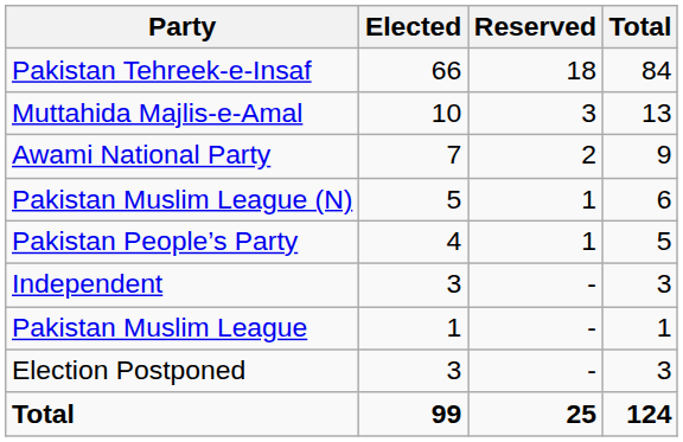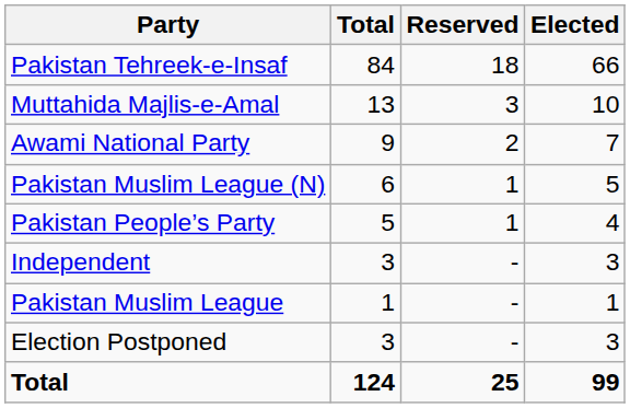 <table class="wikitable sortable" style="text-align:left">
 <tr>
 <th>Party</th>
+<th>Total</th>
+<th>Reserved</th>
 <th>Elected</th>
-<th>Reserved</th>
-<th>Total</th>
 </tr>
 <tr>
 <td><a href='#'>Pakistan Tehreek-e-Insaf</a></td>
+<td align=right>84</td>
+<td align=right>18</td>
 <td align=right>66</td>
-<td align=right>18</td>
-<td align=right>84</td>
 </tr>
 <tr>
 <td><a href='#'>Muttahida Majlis-e-Amal</a></td>
+<td align=right>13</td>
+<td align=right>3</td>
 <td align=right>10</td>
-<td align=right>3</td>
-<td align=right>13</td>
 </tr>
 <tr>
 <td><a href='#'>Awami National Party</a></td>
+<td align=right>9</td>
+<td align=right>2</td>
 <td align=right>7</td>
-<td align=right>2</td>
-<td align=right>9</td>
 </tr>
 <tr>
 <td><a href='#'>Pakistan Muslim League (N)</a></td>
+<td align=right>6</td>
+<td align=right>1</td>
 <td align=right>5</td>
-<td align=right>1</td>
-<td align=right>6</td>
 </tr>
 <tr>
 <td><a href='#'>Pakistan People’s Party</a></td>
+<td align=right>5</td>
+<td align=right>1</td>
 <td align=right>4</td>
-<td align=right>1</td>
-<td align=right>5</td>
 </tr>
 <tr>
 <td><a href='#'>Independent</a></td>
 <td align=right>3</td>
 <td align=right>-</td>
 <td align=right>3</td>
 </tr>
 <tr>
 <td><a href='#'>Pakistan Muslim League</a></td>
 <td align=right>1</td>
 <td align=right>-</td>
 <td align=right>1</td>
 </tr>
 <tr>
 <td>Election Postponed</td>
 <td align=right>3</td>
 <td align=right>-</td>
 <td align=right>3</td>
 </tr>
 <tr>
 <td><strong>Total</strong></td>
+<td align=right><strong>124</strong></td>
+<td align=right><strong>25</strong></td>
 <td align=right><strong>99</strong></td>
-<td align=right><strong>25</strong></td>
-<td align=right><strong>124</strong></td>
 </tr>
 </table>
